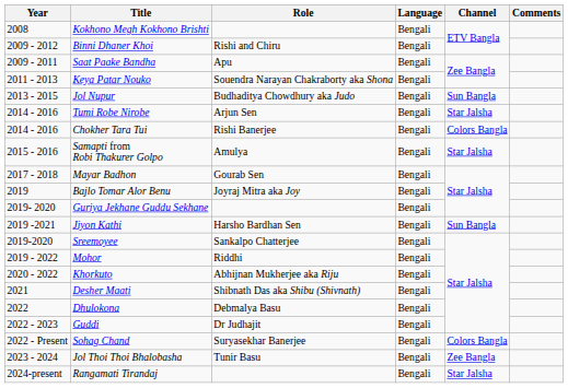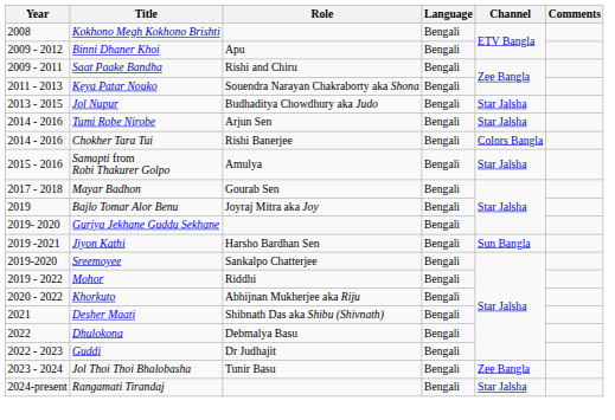 <table class="wikitable">
 <tr>
 <th>Year</th>
 <th>Title</th>
 <th>Role</th>
 <th>Language</th>
 <th>Channel</th>
 <th>Comments</th>
 </tr>
 <tr>
 <td>2008</td>
 <td><em><a href='#'>Kokhono Megh Kokhono Brishti</a></em></td>
 <td></td>
 <td>Bengali</td>
 <td rowspan="2"><a href='#'>ETV Bangla</a></td>
 <td></td>
 </tr>
 <tr>
 <td>2009 - 2012</td>
 <td><em><a href='#'>Binni Dhaner Khoi</a></em></td>
-<td>Rishi and Chiru</td>
+<td>Apu</td>
 <td>Bengali</td>
 <td></td>
 </tr>
 <tr>
 <td>2009 - 2011</td>
 <td><a href='#'><em>Saat Paake Bandha</em></a></td>
-<td>Apu</td>
+<td>Rishi and Chiru</td>
 <td>Bengali</td>
 <td rowspan="2"><a href='#'>Zee Bangla</a></td>
 <td></td>
 </tr>
 <tr>
 <td>2011 - 2013</td>
 <td><em><a href='#'>Keya Patar Nouko</a></em></td>
 <td>Souendra Narayan Chakraborty aka <em>Shona</em></td>
 <td>Bengali</td>
 <td></td>
 </tr>
 <tr>
 <td>2013 - 2015</td>
 <td><em><a href='#'>Jol Nupur</a></em></td>
 <td>Budhaditya Chowdhury aka <em>Judo</em></td>
 <td>Bengali</td>
-<td><a href='#'>Sun Bangla</a></td>
+<td><a href='#'>Star Jalsha</a></td>
 <td></td>
 </tr>
 <tr>
 <td>2014 - 2016</td>
 <td><a href='#'><em>Tumi Robe Nirobe</em></a></td>
 <td>Arjun Sen</td>
 <td>Bengali</td>
 <td><a href='#'>Star Jalsha</a></td>
 <td></td>
 </tr>
 <tr>
 <td>2014 - 2016</td>
 <td><em>Chokher Tara Tui</em></td>
 <td>Rishi Banerjee</td>
 <td>Bengali</td>
 <td><a href='#'>Colors Bangla</a></td>
 <td></td>
 </tr>
 <tr>
 <td>2015 - 2016</td>
 <td><em>Samapti</em> from<br><em>Robi Thakurer Golpo</em></td>
 <td>Amulya</td>
 <td>Bengali</td>
 <td><a href='#'>Star Jalsha</a></td>
 <td></td>
 </tr>
 <tr>
 <td>2017 - 2018</td>
 <td><em>Mayar Badhon</em></td>
 <td>Gourab Sen</td>
 <td>Bengali</td>
 <td rowspan="3"><a href='#'>Star Jalsha</a></td>
 <td></td>
 </tr>
 <tr>
 <td>2019</td>
 <td><em>Bajlo Tomar Alor Benu</em></td>
 <td>Joyraj Mitra aka <em>Joy</em></td>
 <td>Bengali</td>
 <td></td>
 </tr>
 <tr>
 <td>2019- 2020</td>
 <td><em><a href='#'>Guriya Jekhane Guddu Sekhane</a></em></td>
 <td></td>
 <td>Bengali</td>
 <td></td>
 </tr>
 <tr>
 <td>2019 -2021</td>
 <td><em><a href='#'>Jiyon Kathi</a></em></td>
 <td>Harsho Bardhan Sen</td>
 <td>Bengali</td>
 <td><a href='#'>Sun Bangla</a></td>
 <td></td>
 </tr>
 <tr>
 <td>2019-2020</td>
 <td><em><a href='#'>Sreemoyee</a></em></td>
 <td>Sankalpo Chatterjee</td>
 <td>Bengali</td>
 <td rowspan="6"><a href='#'>Star Jalsha</a></td>
 <td></td>
 </tr>
 <tr>
 <td>2019 - 2022</td>
 <td><a href='#'> <em>Mohor</em></a></td>
 <td>Riddhi</td>
 <td>Bengali</td>
 <td></td>
 </tr>
 <tr>
 <td>2020 - 2022</td>
 <td><em><a href='#'>Khorkuto</a></em></td>
 <td>Abhijnan Mukherjee aka <em>Riju</em></td>
 <td>Bengali</td>
 <td></td>
 </tr>
 <tr>
 <td>2021</td>
 <td><em><a href='#'>Desher Maati</a></em></td>
 <td>Shibnath Das aka <em>Shibu (Shivnath)</em></td>
 <td>Bengali</td>
 <td></td>
 </tr>
 <tr>
 <td>2022</td>
 <td><em><a href='#'>Dhulokona</a></em></td>
 <td>Debmalya Basu</td>
 <td>Bengali</td>
 <td></td>
 </tr>
 <tr>
 <td>2022 - 2023</td>
 <td><a href='#'><em>Guddi</em></a></td>
 <td>Dr Judhajit</td>
 <td>Bengali</td>
 <td></td>
 </tr>
 <tr>
-<td>2022 - Present</td>
-<td><em><a href='#'>Sohag Chand</a></em></td>
-<td>Suryasekhar Banerjee</td>
-<td>Bengali</td>
-<td><a href='#'>Colors Bangla</a></td>
-<td></td>
-</tr>
-<tr>
 <td>2023 - 2024</td>
 <td><em>Jol Thoi Thoi Bhalobasha</em></td>
 <td>Tunir Basu</td>
 <td>Bengali</td>
 <td><a href='#'>Zee Bangla</a></td>
 <td></td>
 </tr>
 <tr>
 <td>2024-present</td>
 <td><em>Rangamati Tirandaj</em></td>
 <td></td>
 <td>Bengali</td>
 <td><a href='#'>Star Jalsha</a></td>
 <td></td>
 </tr>
 </table>
